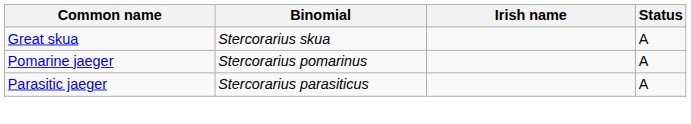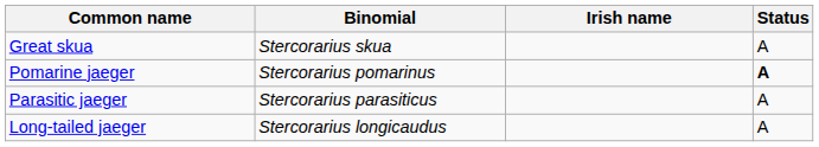 <table width=60% class="wikitable">
 <tr>
 <th width=32%>Common name</th>
 <th width=32%>Binomial</th>
 <th width=32%>Irish name</th>
 <th width=4%>Status</th>
 </tr>
 <tr>
 <td><a href='#'>Great skua</a></td>
 <td><em>Stercorarius skua</em></td>
 <td></td>
 <td>A</td>
 </tr>
 <tr>
 <td><a href='#'>Pomarine jaeger</a></td>
 <td><em>Stercorarius pomarinus</em></td>
 <td></td>
-<td>A</td>
+<td><strong>A</strong></td>
 </tr>
 <tr>
 <td><a href='#'>Parasitic jaeger</a></td>
 <td><em>Stercorarius parasiticus</em></td>
 <td></td>
 <td>A</td>
 </tr>
+<tr>
+<td><a href='#'>Long-tailed jaeger</a></td>
+<td><em>Stercorarius longicaudus</em></td>
+<td></td>
+<td>A</td>
+</tr>
 </table>
